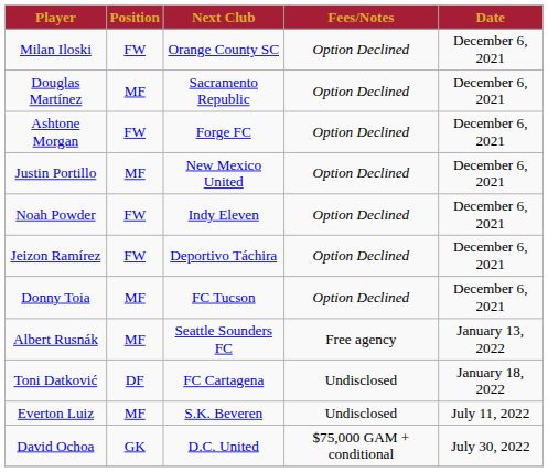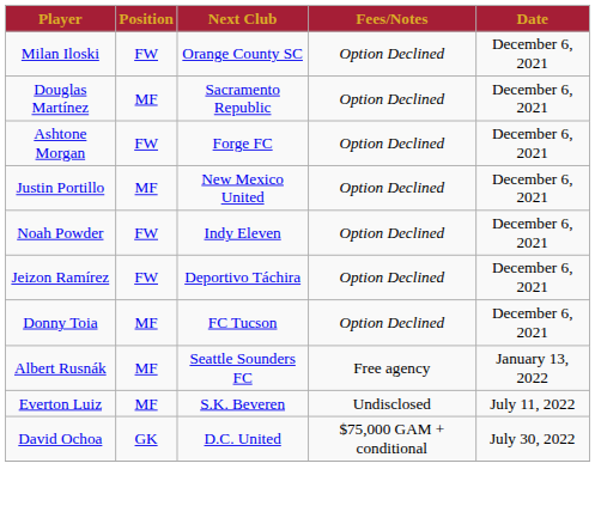 <table class="wikitable sortable" style="width:90%; text-align:center; font-size:95%;">
 <tr>
 <th style="background:#A51E36; color:#DAAC27; text-align:center;"><strong>Player </strong></th>
 <th style="background:#A51E36; color:#DAAC27; text-align:center;"><strong>Position </strong></th>
 <th style="background:#A51E36; color:#DAAC27; text-align:center;"><strong>Next Club</strong></th>
 <th style="background:#A51E36; color:#DAAC27; text-align:center;"><strong>Fees/Notes </strong></th>
 <th style="background:#A51E36; color:#DAAC27; text-align:center;"><strong>Date</strong></th>
 </tr>
 <tr>
 <td> <a href='#'>Milan Iloski</a></td>
 <td style="text-align:center;"><a href='#'>FW</a></td>
 <td> <a href='#'>Orange County SC</a></td>
 <td><em>Option Declined</em></td>
 <td>December 6, 2021</td>
 </tr>
 <tr>
 <td> <a href='#'>Douglas Martínez</a></td>
 <td style="text-align:center;"><a href='#'>MF</a></td>
 <td> <a href='#'>Sacramento Republic</a></td>
 <td><em>Option Declined</em></td>
 <td>December 6, 2021</td>
 </tr>
 <tr>
 <td> <a href='#'>Ashtone Morgan</a></td>
 <td style="text-align:center;"><a href='#'>FW</a></td>
 <td> <a href='#'>Forge FC</a></td>
 <td><em>Option Declined</em></td>
 <td>December 6, 2021</td>
 </tr>
 <tr>
 <td> <a href='#'>Justin Portillo</a></td>
 <td style="text-align:center;"><a href='#'>MF</a></td>
 <td> <a href='#'>New Mexico United</a></td>
 <td><em>Option Declined</em></td>
 <td>December 6, 2021</td>
 </tr>
 <tr>
 <td> <a href='#'>Noah Powder</a></td>
 <td style="text-align:center;"><a href='#'>FW</a></td>
 <td style="text-align:center;"> <a href='#'>Indy Eleven</a></td>
 <td><em>Option Declined</em></td>
 <td>December 6, 2021</td>
 </tr>
 <tr>
 <td> <a href='#'>Jeizon Ramírez</a></td>
 <td style="text-align:center;"><a href='#'>FW</a></td>
 <td style="text-align:center;"> <a href='#'>Deportivo Táchira</a></td>
 <td><em>Option Declined</em></td>
 <td>December 6, 2021</td>
 </tr>
 <tr>
 <td> <a href='#'>Donny Toia</a></td>
 <td style="text-align:center;"><a href='#'>MF</a></td>
 <td style="text-align:center;"> <a href='#'>FC Tucson</a></td>
 <td><em>Option Declined</em></td>
 <td>December 6, 2021</td>
 </tr>
 <tr>
 <td> <a href='#'>Albert Rusnák</a></td>
 <td style="text-align:center;"><a href='#'>MF</a></td>
 <td> <a href='#'>Seattle Sounders FC</a></td>
 <td>Free agency</td>
 <td>January 13, 2022</td>
 </tr>
 <tr>
-<td> <a href='#'>Toni Datković</a></td>
-<td style="text-align:center;"><a href='#'>DF</a></td>
-<td> <a href='#'>FC Cartagena</a></td>
-<td>Undisclosed</td>
-<td>January 18, 2022</td>
-</tr>
-<tr>
 <td> <a href='#'>Everton Luiz</a></td>
 <td style="text-align:center;"><a href='#'>MF</a></td>
 <td> <a href='#'>S.K. Beveren</a></td>
 <td>Undisclosed</td>
 <td>July 11, 2022</td>
 </tr>
 <tr>
 <td> <a href='#'>David Ochoa</a></td>
 <td style="text-align:center;"><a href='#'>GK</a></td>
 <td> <a href='#'>D.C. United</a></td>
 <td>$75,000 GAM + conditional</td>
 <td>July 30, 2022</td>
 </tr>
 <tr>
 </tr>
 </table>
